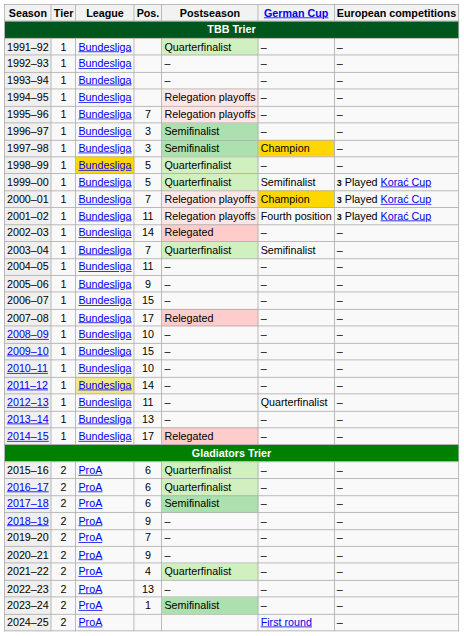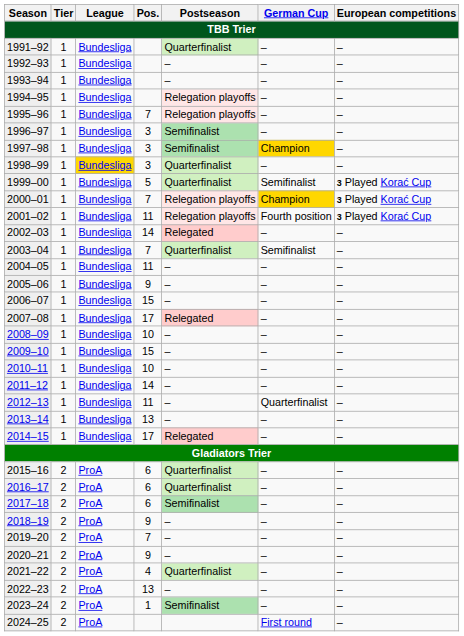 <table class="wikitable" style="font-size:85%;">
 <tr>
 <th>Season</th>
 <th>Tier</th>
 <th>League</th>
 <th>Pos.</th>
 <th>Postseason</th>
 <th><a href='#'>German Cup</a></th>
 <th>European competitions</th>
 </tr>
 <tr>
 <td colspan="7"  style="background:#00561c; color:white; text-align:center;"><strong>TBB Trier</strong></td>
 </tr>
 <tr>
 <td style="background:#efefef;">1991–92</td>
 <td style="text-align:center;">1</td>
 <td><a href='#'>Bundesliga</a></td>
 <td style="text-align:center;"></td>
 <td style="background:#D0F0C0">Quarterfinalist</td>
 <td>–</td>
 <td>–</td>
 </tr>
 <tr>
 <td style="background:#efefef;">1992–93</td>
 <td style="text-align:center;">1</td>
 <td><a href='#'>Bundesliga</a></td>
 <td style="text-align:center;"></td>
 <td>–</td>
 <td>–</td>
 <td>–</td>
 </tr>
 <tr>
 <td style="background:#efefef;">1993–94</td>
 <td style="text-align:center;">1</td>
 <td><a href='#'>Bundesliga</a></td>
 <td style="text-align:center;"></td>
 <td>–</td>
 <td>–</td>
 <td>–</td>
 </tr>
 <tr>
 <td style="background:#efefef;">1994–95</td>
 <td style="text-align:center;">1</td>
 <td><a href='#'>Bundesliga</a></td>
 <td style="text-align:center;"></td>
 <td style="background:#FFE6E6">Relegation playoffs</td>
 <td>–</td>
 <td>–</td>
 </tr>
 <tr>
 <td style="background:#efefef;">1995–96</td>
 <td style="text-align:center;">1</td>
 <td><a href='#'>Bundesliga</a></td>
 <td style="text-align:center;">7</td>
 <td style="background:#FFE6E6">Relegation playoffs</td>
 <td>–</td>
 <td>–</td>
 </tr>
 <tr>
 <td style="background:#efefef;">1996–97</td>
 <td style="text-align:center;">1</td>
 <td><a href='#'>Bundesliga</a></td>
 <td style="text-align:center;">3</td>
 <td style="background:#ACE1AF">Semifinalist</td>
 <td>–</td>
 <td>–</td>
 </tr>
 <tr>
 <td style="background:#efefef;">1997–98</td>
 <td style="text-align:center;">1</td>
 <td><a href='#'>Bundesliga</a></td>
 <td style="text-align:center;">3</td>
 <td style="background:#ACE1AF">Semifinalist</td>
 <td style="background:gold">Champion</td>
 <td>–</td>
 </tr>
 <tr>
 <td style="background:#efefef;">1998–99</td>
 <td style="text-align:center;">1</td>
 <td style="background: gold;"><a href='#'>Bundesliga</a></td>
-<td style="text-align:center;">5</td>
+<td style="text-align:center;">3</td>
 <td style="background:#D0F0C0">Quarterfinalist</td>
 <td>–</td>
 <td>–</td>
 </tr>
 <tr>
 <td style="background:#efefef;">1999–00</td>
 <td style="text-align:center;">1</td>
 <td><a href='#'>Bundesliga</a></td>
 <td style="text-align:center;">5</td>
 <td style="background:#D0F0C0">Quarterfinalist</td>
 <td>Semifinalist</td>
 <td><small><strong>3</strong></small> Played <a href='#'>Korać Cup</a></td>
 </tr>
 <tr>
 <td style="background:#efefef;">2000–01</td>
 <td style="text-align:center;">1</td>
 <td><a href='#'>Bundesliga</a></td>
 <td style="text-align:center;">7</td>
 <td style="background:#FFE6E6">Relegation playoffs</td>
 <td style="background:gold">Champion</td>
 <td><small><strong>3</strong></small> Played <a href='#'>Korać Cup</a></td>
 </tr>
 <tr>
 <td style="background:#efefef;">2001–02</td>
 <td style="text-align:center;">1</td>
 <td><a href='#'>Bundesliga</a></td>
 <td style="text-align:center;">11</td>
 <td style="background:#FFE6E6">Relegation playoffs</td>
 <td>Fourth position</td>
 <td><small><strong>3</strong></small> Played <a href='#'>Korać Cup</a></td>
 </tr>
 <tr>
 <td style="background:#efefef;">2002–03</td>
 <td style="text-align:center;">1</td>
 <td><a href='#'>Bundesliga</a></td>
 <td style="text-align:center;">14</td>
 <td style="background:#fcc;">Relegated</td>
 <td>–</td>
 <td>–</td>
 </tr>
 <tr>
 <td style="background:#efefef;">2003–04</td>
 <td style="text-align:center;">1</td>
 <td><a href='#'>Bundesliga</a></td>
 <td style="text-align:center;">7</td>
 <td style="background:#D0F0C0">Quarterfinalist</td>
 <td>Semifinalist</td>
 <td>–</td>
 </tr>
 <tr>
 <td style="background:#efefef;">2004–05</td>
 <td style="text-align:center;">1</td>
 <td><a href='#'>Bundesliga</a></td>
 <td style="text-align:center;">11</td>
 <td>–</td>
 <td>–</td>
 <td>–</td>
 </tr>
 <tr>
 <td style="background:#efefef;">2005–06</td>
 <td style="text-align:center;">1</td>
 <td><a href='#'>Bundesliga</a></td>
 <td style="text-align:center;">9</td>
 <td>–</td>
 <td>–</td>
 <td>–</td>
 </tr>
 <tr>
 <td style="background:#efefef;">2006–07</td>
 <td style="text-align:center;">1</td>
 <td><a href='#'>Bundesliga</a></td>
 <td style="text-align:center;">15</td>
 <td>–</td>
 <td>–</td>
 <td>–</td>
 </tr>
 <tr>
 <td style="background:#efefef;">2007–08</td>
 <td style="text-align:center;">1</td>
 <td><a href='#'>Bundesliga</a></td>
 <td style="text-align:center;">17</td>
 <td style="background:#fcc;">Relegated</td>
 <td>–</td>
 <td>–</td>
 </tr>
 <tr>
 <td style="background:#efefef;"><a href='#'>2008–09</a></td>
 <td style="text-align:center;">1</td>
 <td><a href='#'>Bundesliga</a></td>
 <td style="text-align:center;">10</td>
 <td>–</td>
 <td>–</td>
 <td>–</td>
 </tr>
 <tr>
 <td style="background:#efefef;"><a href='#'>2009–10</a></td>
 <td style="text-align:center;">1</td>
 <td><a href='#'>Bundesliga</a></td>
 <td style="text-align:center;">15</td>
 <td>–</td>
 <td>–</td>
 <td>–</td>
 </tr>
 <tr>
 <td style="background:#efefef;"><a href='#'>2010–11</a></td>
 <td style="text-align:center;">1</td>
 <td><a href='#'>Bundesliga</a></td>
 <td style="text-align:center;">10</td>
 <td>–</td>
 <td>–</td>
 <td>–</td>
 </tr>
 <tr>
 <td style="background:#efefef;"><a href='#'>2011–12</a></td>
 <td style="text-align:center;">1</td>
-<td style="background: khaki;"><a href='#'>Bundesliga</a></td>
+<td><a href='#'>Bundesliga</a></td>
 <td style="text-align:center;">14</td>
 <td>–</td>
 <td>–</td>
 <td>–</td>
 </tr>
 <tr>
 <td style="background:#efefef;"><a href='#'>2012–13</a></td>
 <td style="text-align:center;">1</td>
 <td><a href='#'>Bundesliga</a></td>
 <td style="text-align:center;">11</td>
 <td>–</td>
 <td>Quarterfinalist</td>
 <td>–</td>
 </tr>
 <tr>
 <td style="background:#efefef;"><a href='#'>2013–14</a></td>
 <td style="text-align:center;">1</td>
 <td><a href='#'>Bundesliga</a></td>
 <td style="text-align:center;">13</td>
 <td>–</td>
 <td>–</td>
 <td>–</td>
 </tr>
 <tr>
 <td style="background:#efefef;"><a href='#'>2014–15</a></td>
 <td style="text-align:center;">1</td>
 <td><a href='#'>Bundesliga</a></td>
 <td style="text-align:center;">17</td>
 <td style="background:#fcc;">Relegated</td>
 <td>–</td>
 <td>–</td>
 </tr>
 <tr>
 <td colspan="7"  style="background:green; color:white; text-align:center;"><strong>Gladiators Trier</strong></td>
 </tr>
 <tr>
 <td style="background:#efefef;">2015–16</td>
 <td style="text-align:center;">2</td>
 <td><a href='#'>ProA</a></td>
 <td style="text-align:center;">6</td>
 <td style="background:#D0F0C0">Quarterfinalist</td>
 <td>–</td>
 <td>–</td>
 </tr>
 <tr>
 <td style="background:#efefef;"><a href='#'>2016–17</a></td>
 <td style="text-align:center;">2</td>
 <td><a href='#'>ProA</a></td>
 <td style="text-align:center;">6</td>
 <td style="background:#D0F0C0">Quarterfinalist</td>
 <td>–</td>
 <td>–</td>
 </tr>
 <tr>
 <td style="background:#efefef;"><a href='#'>2017–18</a></td>
 <td style="text-align:center;">2</td>
 <td><a href='#'>ProA</a></td>
 <td style="text-align:center;">6</td>
 <td style="background:#ACE1AF">Semifinalist</td>
 <td>–</td>
 <td>–</td>
 </tr>
 <tr>
 <td style="background:#efefef;"><a href='#'>2018–19</a></td>
 <td style="text-align:center;">2</td>
 <td><a href='#'>ProA</a></td>
 <td style="text-align:center;">9</td>
 <td>–</td>
 <td>–</td>
 <td>–</td>
 </tr>
 <tr>
 <td style="background:#efefef;">2019–20</td>
 <td style="text-align:center;">2</td>
 <td><a href='#'>ProA</a></td>
 <td style="text-align:center;">7</td>
 <td>–</td>
 <td>–</td>
 <td>–</td>
 </tr>
 <tr>
 <td style="background:#efefef;">2020–21</td>
 <td style="text-align:center;">2</td>
 <td><a href='#'>ProA</a></td>
 <td style="text-align:center;">9</td>
 <td>–</td>
 <td>–</td>
 <td>–</td>
 </tr>
 <tr>
 <td style="background:#efefef;">2021–22</td>
 <td style="text-align:center;">2</td>
 <td><a href='#'>ProA</a></td>
 <td style="text-align:center;">4</td>
 <td style="background:#D0F0C0">Quarterfinalist</td>
 <td>–</td>
 <td>–</td>
 </tr>
 <tr>
 <td style="background:#efefef;">2022–23</td>
 <td style="text-align:center;">2</td>
 <td><a href='#'>ProA</a></td>
 <td style="text-align:center;">13</td>
 <td>–</td>
 <td>–</td>
 <td>–</td>
 </tr>
 <tr>
 <td style="background:#efefef;">2023–24</td>
 <td style="text-align:center;">2</td>
 <td><a href='#'>ProA</a></td>
 <td style="text-align:center;">1</td>
 <td style="background:#ACE1AF">Semifinalist</td>
 <td>–</td>
 <td>–</td>
 </tr>
 <tr>
 <td style="background:#efefef;">2024–25</td>
 <td style="text-align:center;">2</td>
 <td><a href='#'>ProA</a></td>
 <td style="text-align:center;"></td>
 <td></td>
 <td><a href='#'>First round</a></td>
 <td>–</td>
 </tr>
 </table>
